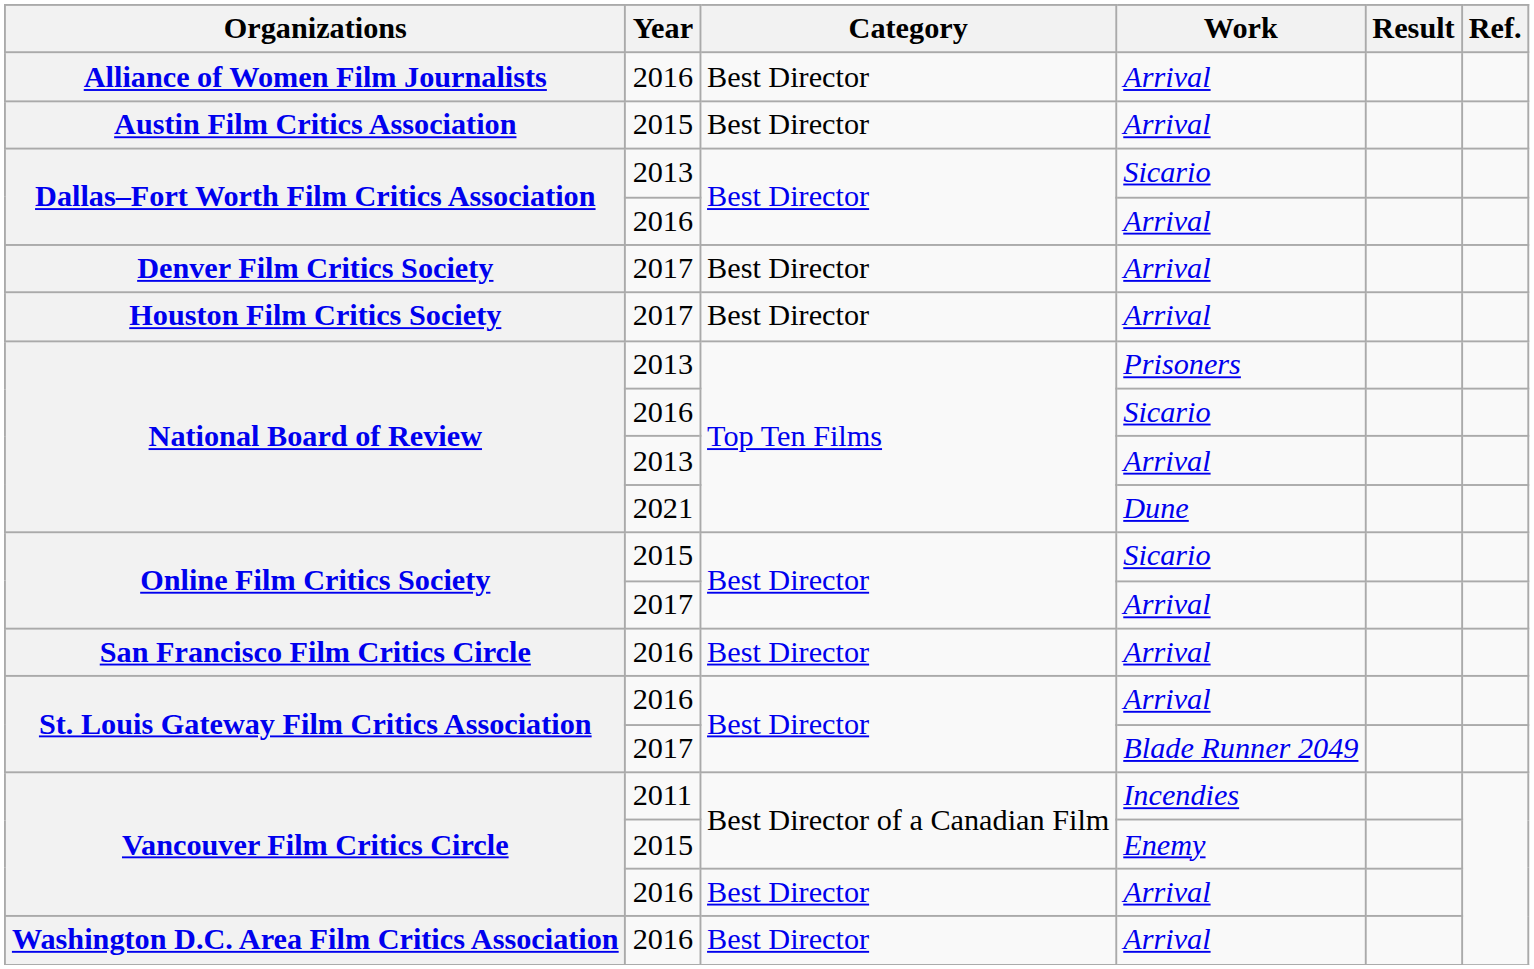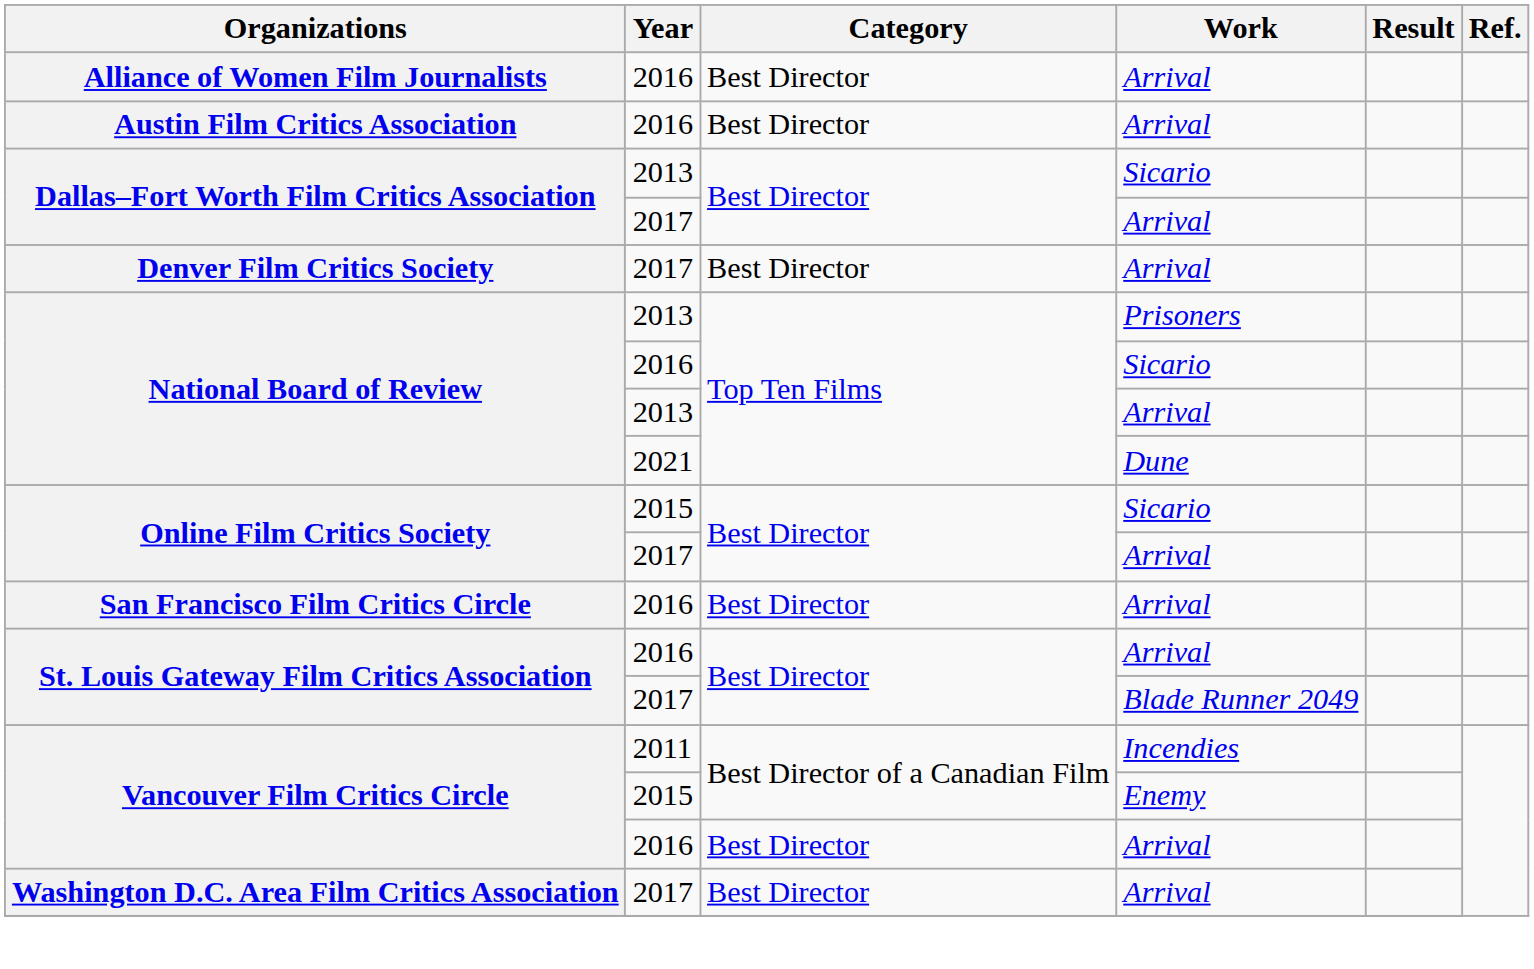 <table class="wikitable sortable plainrowheaders">
 <tr>
 <th>Organizations</th>
 <th>Year</th>
 <th>Category</th>
 <th>Work</th>
 <th>Result</th>
 <th class="unsortable">Ref.</th>
 </tr>
 <tr>
 <th rowspan="1" scope="row"><a href='#'>Alliance of Women Film Journalists</a></th>
 <td>2016</td>
 <td>Best Director</td>
 <td><em><a href='#'>Arrival</a></em></td>
 <td></td>
 <td></td>
 </tr>
 <tr>
 <th rowspan="1" scope="row"><a href='#'>Austin Film Critics Association</a></th>
-<td>2015</td>
+<td>2016</td>
 <td>Best Director</td>
 <td><em><a href='#'>Arrival</a></em></td>
 <td></td>
 <td></td>
 </tr>
 <tr>
 <th rowspan="2" scope="row"><a href='#'>Dallas–Fort Worth Film Critics Association</a></th>
 <td>2013</td>
 <td rowspan="2"><a href='#'>Best Director</a></td>
 <td><em><a href='#'>Sicario</a></em></td>
 <td></td>
 <td></td>
 </tr>
 <tr>
-<td>2016</td>
+<td>2017</td>
 <td><em><a href='#'>Arrival</a></em></td>
 <td></td>
 <td></td>
 </tr>
 <tr>
 <th rowspan="1" scope="row"><a href='#'>Denver Film Critics Society</a></th>
-<td>2017</td>
-<td>Best Director</td>
-<td><em><a href='#'>Arrival</a></em></td>
-<td></td>
-<td></td>
-</tr>
-<tr>
-<th rowspan="1" scope="row"><a href='#'>Houston Film Critics Society</a></th>
 <td>2017</td>
 <td>Best Director</td>
 <td><em><a href='#'>Arrival</a></em></td>
 <td></td>
 <td></td>
 </tr>
 <tr>
 <th rowspan="4" scope="row"><a href='#'>National Board of Review</a></th>
 <td>2013</td>
 <td rowspan="4"><a href='#'>Top Ten Films</a></td>
 <td><em><a href='#'>Prisoners</a></em></td>
 <td></td>
 <td></td>
 </tr>
 <tr>
 <td>2016</td>
 <td><em><a href='#'>Sicario</a></em></td>
 <td></td>
 <td></td>
 </tr>
 <tr>
 <td>2013</td>
 <td><em><a href='#'>Arrival</a></em></td>
 <td></td>
 <td></td>
 </tr>
 <tr>
 <td>2021</td>
 <td><em><a href='#'>Dune</a></em></td>
 <td></td>
 <td></td>
 </tr>
 <tr>
 <th rowspan="2" scope="row"><a href='#'>Online Film Critics Society</a></th>
 <td>2015</td>
 <td rowspan="2"><a href='#'>Best Director</a></td>
 <td><em><a href='#'>Sicario</a></em></td>
 <td></td>
 <td></td>
 </tr>
 <tr>
 <td>2017</td>
 <td><em><a href='#'>Arrival</a></em></td>
 <td></td>
 <td></td>
 </tr>
 <tr>
 <th rowspan="1" scope="row"><a href='#'>San Francisco Film Critics Circle</a></th>
 <td>2016</td>
 <td><a href='#'>Best Director</a></td>
 <td><em><a href='#'>Arrival</a></em></td>
 <td></td>
 <td></td>
 </tr>
 <tr>
 <th rowspan="2" scope="row"><a href='#'>St. Louis Gateway Film Critics Association</a></th>
 <td>2016</td>
 <td rowspan=2><a href='#'>Best Director</a></td>
 <td><em><a href='#'>Arrival</a></em></td>
 <td></td>
 </tr>
 <tr>
 <td>2017</td>
 <td><em><a href='#'>Blade Runner 2049</a></em></td>
 <td></td>
 <td></td>
 </tr>
 <tr>
 <th rowspan="3" scope="row"><a href='#'>Vancouver Film Critics Circle</a></th>
 <td>2011</td>
 <td rowspan="2">Best Director of a Canadian Film</td>
 <td><em><a href='#'>Incendies</a></em></td>
 <td></td>
 </tr>
 <tr>
 <td>2015</td>
 <td><em><a href='#'>Enemy</a></em></td>
 <td></td>
 </tr>
 <tr>
 <td>2016</td>
 <td><a href='#'>Best Director</a></td>
 <td><em><a href='#'>Arrival</a></em></td>
 <td></td>
 </tr>
 <tr>
 <th rowspan="1" scope="row"><a href='#'>Washington D.C. Area Film Critics Association</a></th>
-<td>2016</td>
+<td>2017</td>
 <td><a href='#'>Best Director</a></td>
 <td><em><a href='#'>Arrival</a></em></td>
 <td></td>
 </tr>
 <tr>
 </tr>
 </table>
